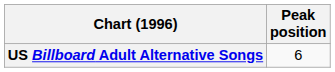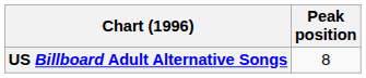 <table class="wikitable sortable plainrowheaders">
 <tr>
 <th>Chart (1996)</th>
 <th>Peak<br>position</th>
 </tr>
 <tr>
 <th scope="row">US <a href='#'><em>Billboard</em> Adult Alternative Songs</a></th>
-<td style="text-align:center;">6</td>
+<td style="text-align:center;">8</td>
 </tr>
 </table>
